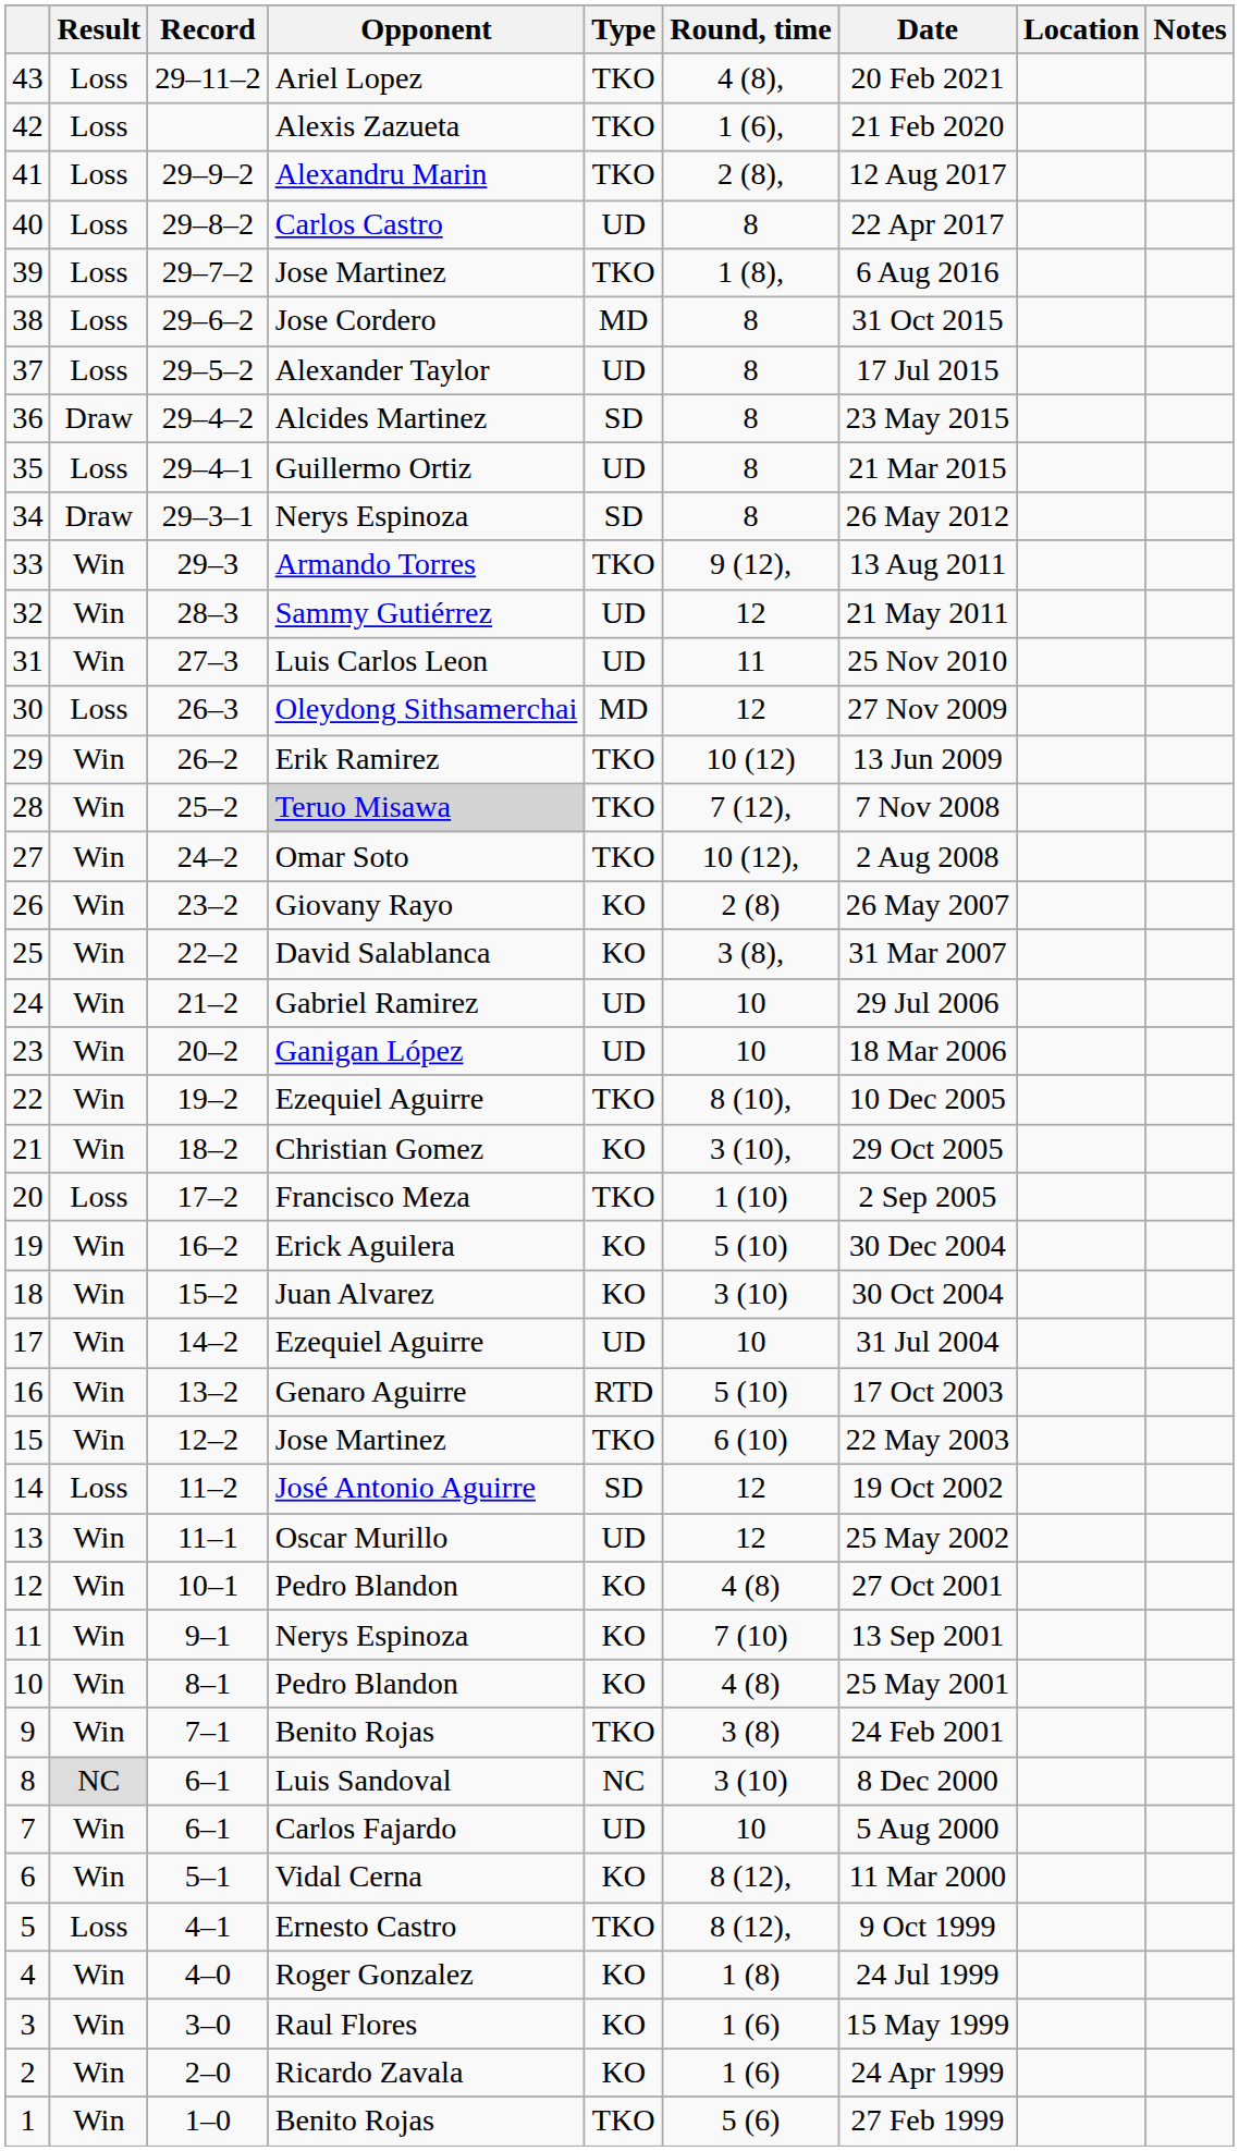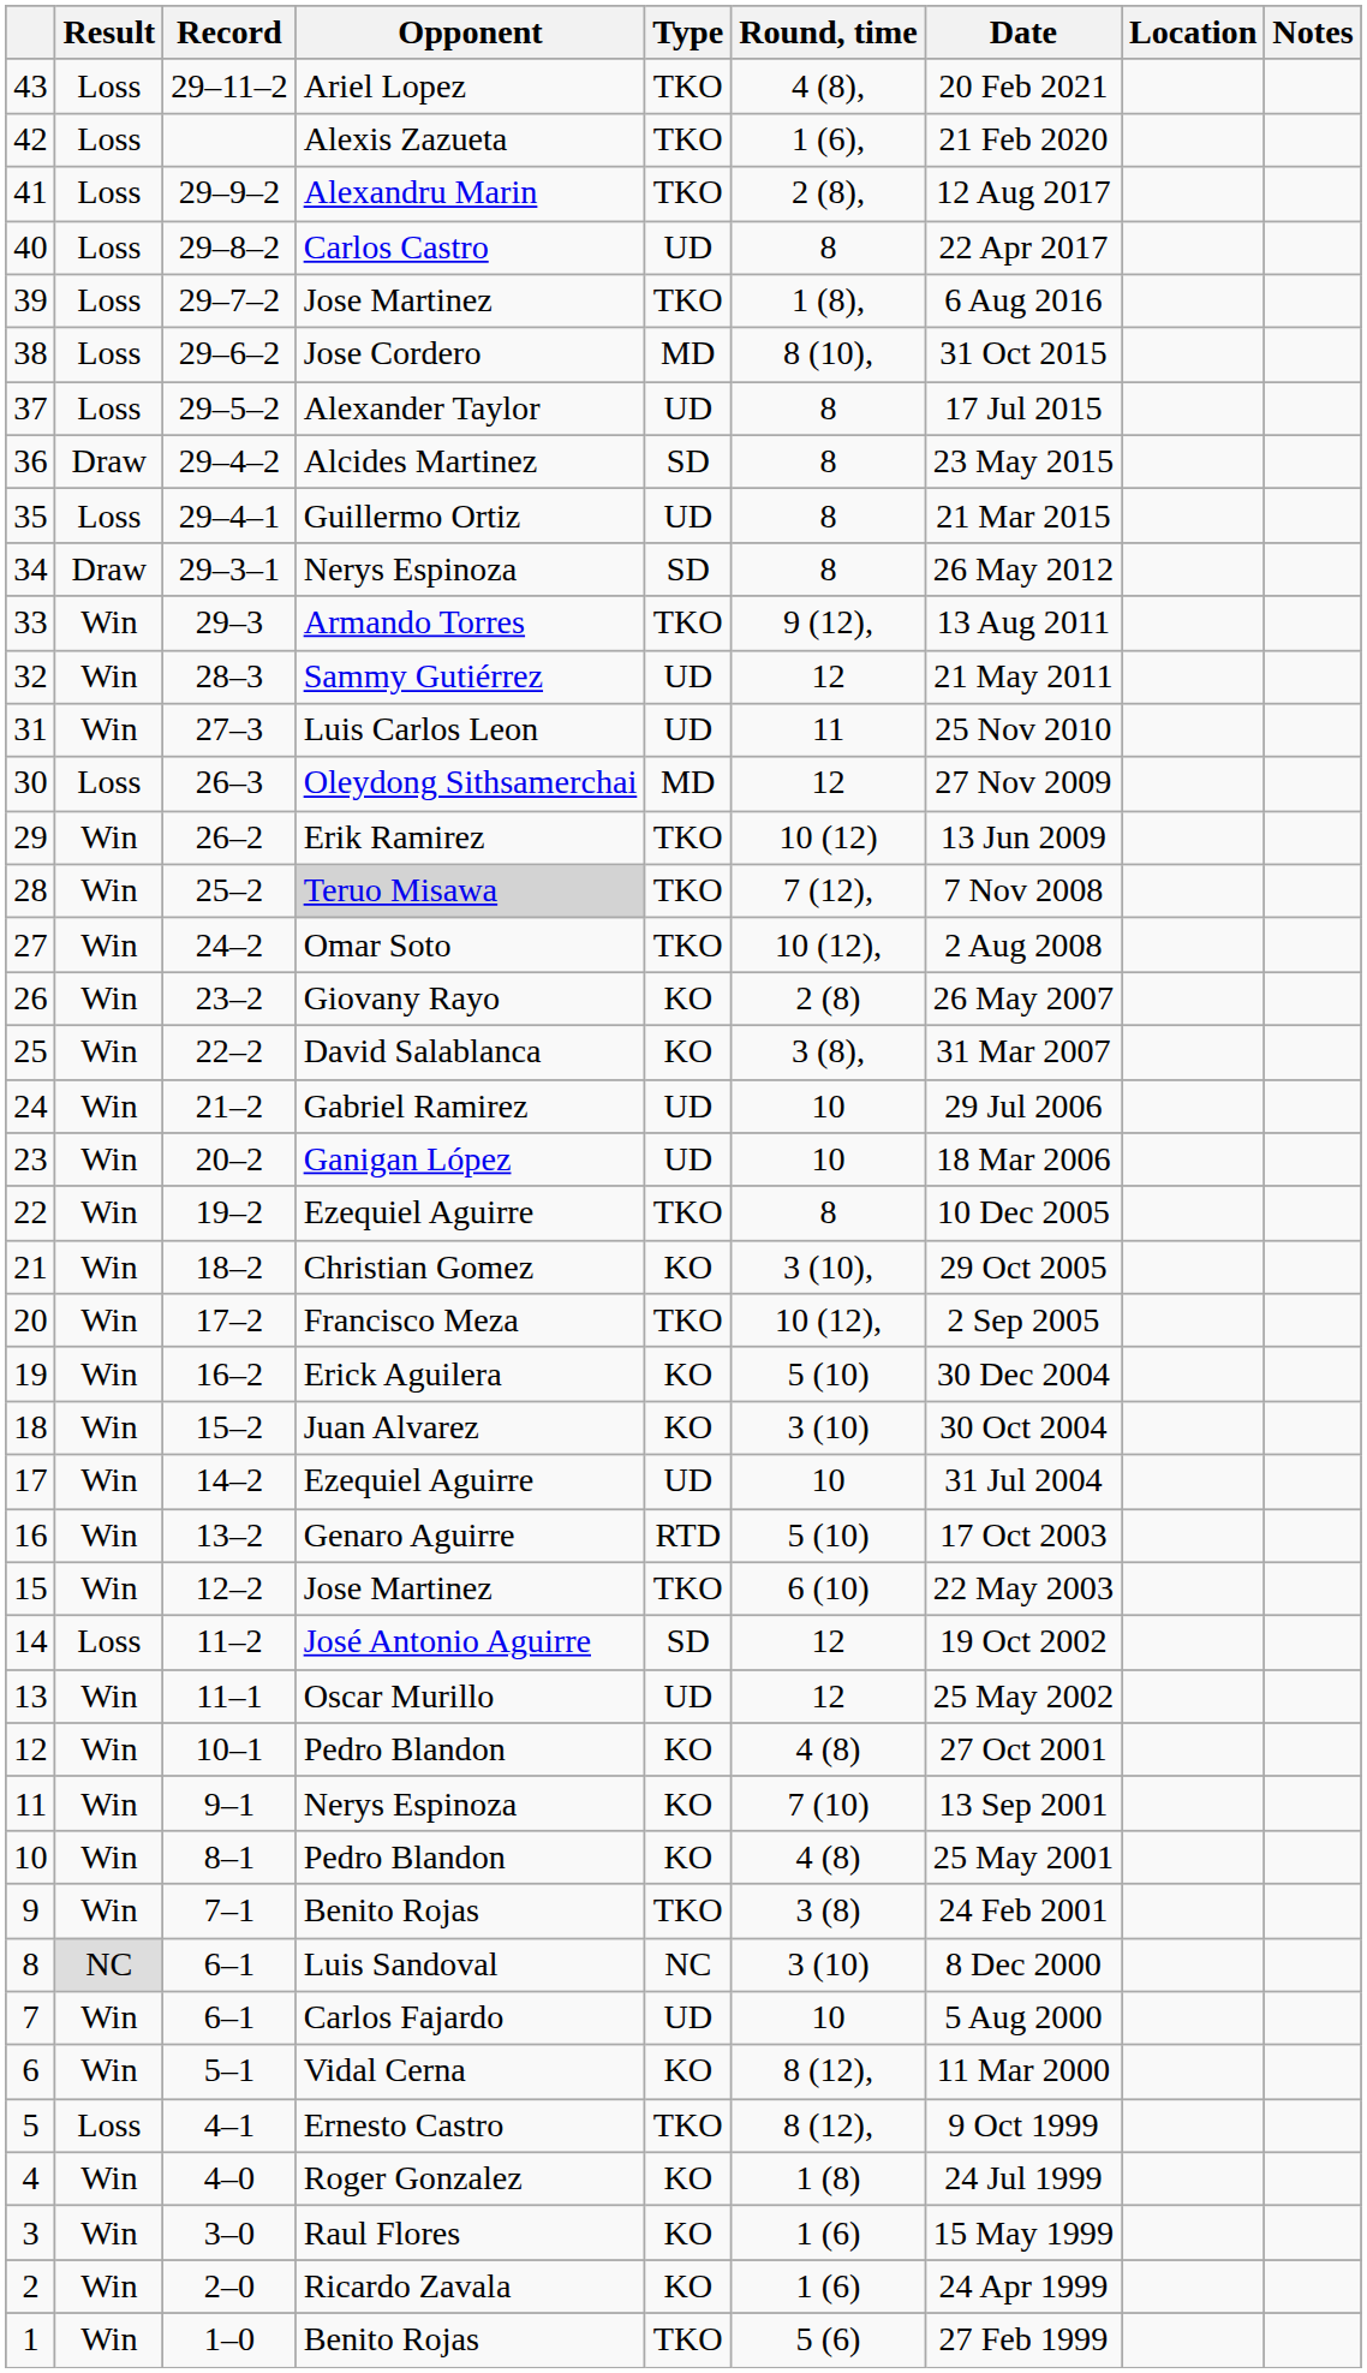 <table class="wikitable" style="text-align:center">
 <tr>
 <th></th>
 <th>Result</th>
 <th>Record</th>
 <th>Opponent</th>
 <th>Type</th>
 <th>Round, time</th>
 <th>Date</th>
 <th>Location</th>
 <th>Notes</th>
 </tr>
 <tr>
 <td>43</td>
 <td>Loss</td>
 <td>29–11–2 </td>
 <td align=left>Ariel Lopez</td>
 <td>TKO</td>
 <td>4 (8), </td>
 <td>20 Feb 2021</td>
 <td align=left></td>
 <td align=left></td>
 </tr>
 <tr>
 <td>42</td>
 <td>Loss</td>
 <td> </td>
 <td align=left>Alexis Zazueta</td>
 <td>TKO</td>
 <td>1 (6), </td>
 <td>21 Feb 2020</td>
 <td align=left></td>
 <td align=left></td>
 </tr>
 <tr>
 <td>41</td>
 <td>Loss</td>
 <td>29–9–2 </td>
 <td align=left><a href='#'>Alexandru Marin</a></td>
 <td>TKO</td>
 <td>2 (8), </td>
 <td>12 Aug 2017</td>
 <td align=left></td>
 <td align=left></td>
 </tr>
 <tr>
 <td>40</td>
 <td>Loss</td>
 <td>29–8–2 </td>
 <td align=left><a href='#'>Carlos Castro</a></td>
 <td>UD</td>
 <td>8</td>
 <td>22 Apr 2017</td>
 <td align=left></td>
 <td align=left></td>
 </tr>
 <tr>
 <td>39</td>
 <td>Loss</td>
 <td>29–7–2 </td>
 <td align=left>Jose Martinez</td>
 <td>TKO</td>
 <td>1 (8), </td>
 <td>6 Aug 2016</td>
 <td align=left></td>
 <td align=left></td>
 </tr>
 <tr>
 <td>38</td>
 <td>Loss</td>
 <td>29–6–2 </td>
 <td align=left>Jose Cordero</td>
 <td>MD</td>
-<td>8</td>
+<td>8 (10), </td>
 <td>31 Oct 2015</td>
 <td align=left></td>
 <td align=left></td>
 </tr>
 <tr>
 <td>37</td>
 <td>Loss</td>
 <td>29–5–2 </td>
 <td align=left>Alexander Taylor</td>
 <td>UD</td>
 <td>8</td>
 <td>17 Jul 2015</td>
 <td align=left></td>
 <td align=left></td>
 </tr>
 <tr>
 <td>36</td>
 <td>Draw</td>
 <td>29–4–2 </td>
 <td align=left>Alcides Martinez</td>
 <td>SD</td>
 <td>8</td>
 <td>23 May 2015</td>
 <td align=left></td>
 <td align=left></td>
 </tr>
 <tr>
 <td>35</td>
 <td>Loss</td>
 <td>29–4–1 </td>
 <td align=left>Guillermo Ortiz</td>
 <td>UD</td>
 <td>8</td>
 <td>21 Mar 2015</td>
 <td align=left></td>
 <td align=left></td>
 </tr>
 <tr>
 <td>34</td>
 <td>Draw</td>
 <td>29–3–1 </td>
 <td align=left>Nerys Espinoza</td>
 <td>SD</td>
 <td>8</td>
 <td>26 May 2012</td>
 <td align=left></td>
 <td align=left></td>
 </tr>
 <tr>
 <td>33</td>
 <td>Win</td>
 <td>29–3 </td>
 <td align=left><a href='#'>Armando Torres</a></td>
 <td>TKO</td>
 <td>9 (12), </td>
 <td>13 Aug 2011</td>
 <td align=left></td>
 <td align=left></td>
 </tr>
 <tr>
 <td>32</td>
 <td>Win</td>
 <td>28–3 </td>
 <td align=left><a href='#'>Sammy Gutiérrez</a></td>
 <td>UD</td>
 <td>12</td>
 <td>21 May 2011</td>
 <td align=left></td>
 <td align=left></td>
 </tr>
 <tr>
 <td>31</td>
 <td>Win</td>
 <td>27–3 </td>
 <td align=left>Luis Carlos Leon</td>
 <td>UD</td>
 <td>11</td>
 <td>25 Nov 2010</td>
 <td align=left></td>
 <td align=left></td>
 </tr>
 <tr>
 <td>30</td>
 <td>Loss</td>
 <td>26–3 </td>
 <td align=left><a href='#'>Oleydong Sithsamerchai</a></td>
 <td>MD</td>
 <td>12</td>
 <td>27 Nov 2009</td>
 <td align=left></td>
 <td align=left></td>
 </tr>
 <tr>
 <td>29</td>
 <td>Win</td>
 <td>26–2 </td>
 <td align=left>Erik Ramirez</td>
 <td>TKO</td>
 <td>10 (12)</td>
 <td>13 Jun 2009</td>
 <td align=left></td>
 <td align=left></td>
 </tr>
 <tr>
 <td>28</td>
 <td>Win</td>
 <td>25–2 </td>
 <td align=left style="background: lightgrey;"><a href='#'>Teruo Misawa</a></td>
 <td>TKO</td>
 <td>7 (12), </td>
 <td>7 Nov 2008</td>
 <td align=left></td>
 <td align=left></td>
 </tr>
 <tr>
 <td>27</td>
 <td>Win</td>
 <td>24–2 </td>
 <td align=left>Omar Soto</td>
 <td>TKO</td>
 <td>10 (12), </td>
 <td>2 Aug 2008</td>
 <td align=left></td>
 <td align=left></td>
 </tr>
 <tr>
 <td>26</td>
 <td>Win</td>
 <td>23–2 </td>
 <td align=left>Giovany Rayo</td>
 <td>KO</td>
 <td>2 (8)</td>
 <td>26 May 2007</td>
 <td align=left></td>
 <td align=left></td>
 </tr>
 <tr>
 <td>25</td>
 <td>Win</td>
 <td>22–2 </td>
 <td align=left>David Salablanca</td>
 <td>KO</td>
 <td>3 (8), </td>
 <td>31 Mar 2007</td>
 <td align=left></td>
 <td align=left></td>
 </tr>
 <tr>
 <td>24</td>
 <td>Win</td>
 <td>21–2 </td>
 <td align=left>Gabriel Ramirez</td>
 <td>UD</td>
 <td>10</td>
 <td>29 Jul 2006</td>
 <td align=left></td>
 <td align=left></td>
 </tr>
 <tr>
 <td>23</td>
 <td>Win</td>
 <td>20–2 </td>
 <td align=left><a href='#'>Ganigan López</a></td>
 <td>UD</td>
 <td>10</td>
 <td>18 Mar 2006</td>
 <td align=left></td>
 <td align=left></td>
 </tr>
 <tr>
 <td>22</td>
 <td>Win</td>
 <td>19–2 </td>
 <td align=left>Ezequiel Aguirre</td>
 <td>TKO</td>
-<td>8 (10), </td>
+<td>8</td>
 <td>10 Dec 2005</td>
 <td align=left></td>
 <td align=left></td>
 </tr>
 <tr>
 <td>21</td>
 <td>Win</td>
 <td>18–2 </td>
 <td align=left>Christian Gomez</td>
 <td>KO</td>
 <td>3 (10), </td>
 <td>29 Oct 2005</td>
 <td align=left></td>
 <td align=left></td>
 </tr>
 <tr>
 <td>20</td>
-<td>Loss</td>
+<td>Win</td>
 <td>17–2 </td>
 <td align=left>Francisco Meza</td>
 <td>TKO</td>
-<td>1 (10)</td>
+<td>10 (12), </td>
 <td>2 Sep 2005</td>
 <td align=left></td>
 <td align=left></td>
 </tr>
 <tr>
 <td>19</td>
 <td>Win</td>
 <td>16–2 </td>
 <td align=left>Erick Aguilera</td>
 <td>KO</td>
 <td>5 (10)</td>
 <td>30 Dec 2004</td>
 <td align=left></td>
 <td align=left></td>
 </tr>
 <tr>
 <td>18</td>
 <td>Win</td>
 <td>15–2 </td>
 <td align=left>Juan Alvarez</td>
 <td>KO</td>
 <td>3 (10)</td>
 <td>30 Oct 2004</td>
 <td align=left></td>
 <td align=left></td>
 </tr>
 <tr>
 <td>17</td>
 <td>Win</td>
 <td>14–2 </td>
 <td align=left>Ezequiel Aguirre</td>
 <td>UD</td>
 <td>10</td>
 <td>31 Jul 2004</td>
 <td align=left></td>
 <td align=left></td>
 </tr>
 <tr>
 <td>16</td>
 <td>Win</td>
 <td>13–2 </td>
 <td align=left>Genaro Aguirre</td>
 <td>RTD</td>
 <td>5 (10)</td>
 <td>17 Oct 2003</td>
 <td align=left></td>
 <td align=left></td>
 </tr>
 <tr>
 <td>15</td>
 <td>Win</td>
 <td>12–2 </td>
 <td align=left>Jose Martinez</td>
 <td>TKO</td>
 <td>6 (10)</td>
 <td>22 May 2003</td>
 <td align=left></td>
 <td align=left></td>
 </tr>
 <tr>
 <td>14</td>
 <td>Loss</td>
 <td>11–2 </td>
 <td align=left><a href='#'>José Antonio Aguirre</a></td>
 <td>SD</td>
 <td>12</td>
 <td>19 Oct 2002</td>
 <td align=left></td>
 <td align=left></td>
 </tr>
 <tr>
 <td>13</td>
 <td>Win</td>
 <td>11–1 </td>
 <td align=left>Oscar Murillo</td>
 <td>UD</td>
 <td>12</td>
 <td>25 May 2002</td>
 <td align=left></td>
 <td align=left></td>
 </tr>
 <tr>
 <td>12</td>
 <td>Win</td>
 <td>10–1 </td>
 <td align=left>Pedro Blandon</td>
 <td>KO</td>
 <td>4 (8)</td>
 <td>27 Oct 2001</td>
 <td align=left></td>
 <td align=left></td>
 </tr>
 <tr>
 <td>11</td>
 <td>Win</td>
 <td>9–1 </td>
 <td align=left>Nerys Espinoza</td>
 <td>KO</td>
 <td>7 (10)</td>
 <td>13 Sep 2001</td>
 <td align=left></td>
 <td align=left></td>
 </tr>
 <tr>
 <td>10</td>
 <td>Win</td>
 <td>8–1 </td>
 <td align=left>Pedro Blandon</td>
 <td>KO</td>
 <td>4 (8)</td>
 <td>25 May 2001</td>
 <td align=left></td>
 <td align=left></td>
 </tr>
 <tr>
 <td>9</td>
 <td>Win</td>
 <td>7–1 </td>
 <td align=left>Benito Rojas</td>
 <td>TKO</td>
 <td>3 (8)</td>
 <td>24 Feb 2001</td>
 <td align=left></td>
 <td align=left></td>
 </tr>
 <tr>
 <td>8</td>
 <td style="background:#DDD">NC</td>
 <td>6–1 </td>
 <td align=left>Luis Sandoval</td>
 <td>NC</td>
 <td>3 (10)</td>
 <td>8 Dec 2000</td>
 <td align=left></td>
 <td align=left></td>
 </tr>
 <tr>
 <td>7</td>
 <td>Win</td>
 <td>6–1</td>
 <td align=left>Carlos Fajardo</td>
 <td>UD</td>
 <td>10</td>
 <td>5 Aug 2000</td>
 <td align=left></td>
 <td align=left></td>
 </tr>
 <tr>
 <td>6</td>
 <td>Win</td>
 <td>5–1</td>
 <td align=left>Vidal Cerna</td>
 <td>KO</td>
 <td>8 (12), </td>
 <td>11 Mar 2000</td>
 <td align=left></td>
 <td align=left></td>
 </tr>
 <tr>
 <td>5</td>
 <td>Loss</td>
 <td>4–1</td>
 <td align=left>Ernesto Castro</td>
 <td>TKO</td>
 <td>8 (12), </td>
 <td>9 Oct 1999</td>
 <td align=left></td>
 <td align=left></td>
 </tr>
 <tr>
 <td>4</td>
 <td>Win</td>
 <td>4–0</td>
 <td align=left>Roger Gonzalez</td>
 <td>KO</td>
 <td>1 (8)</td>
 <td>24 Jul 1999</td>
 <td align=left></td>
 <td align=left></td>
 </tr>
 <tr>
 <td>3</td>
 <td>Win</td>
 <td>3–0</td>
 <td align=left>Raul Flores</td>
 <td>KO</td>
 <td>1 (6)</td>
 <td>15 May 1999</td>
 <td align=left></td>
 <td align=left></td>
 </tr>
 <tr>
 <td>2</td>
 <td>Win</td>
 <td>2–0</td>
 <td align=left>Ricardo Zavala</td>
 <td>KO</td>
 <td>1 (6)</td>
 <td>24 Apr 1999</td>
 <td align=left></td>
 <td align=left></td>
 </tr>
 <tr>
 <td>1</td>
 <td>Win</td>
 <td>1–0</td>
 <td align=left>Benito Rojas</td>
 <td>TKO</td>
 <td>5 (6)</td>
 <td>27 Feb 1999</td>
 <td align=left></td>
 <td align=left></td>
 </tr>
 </table>
